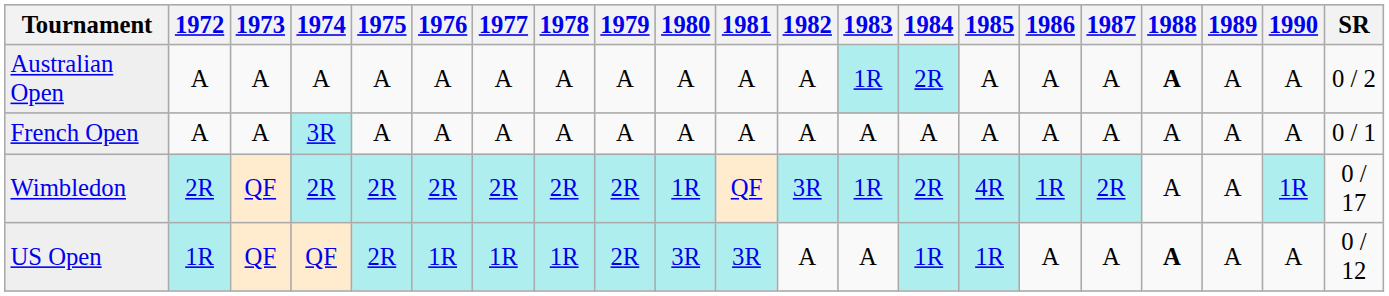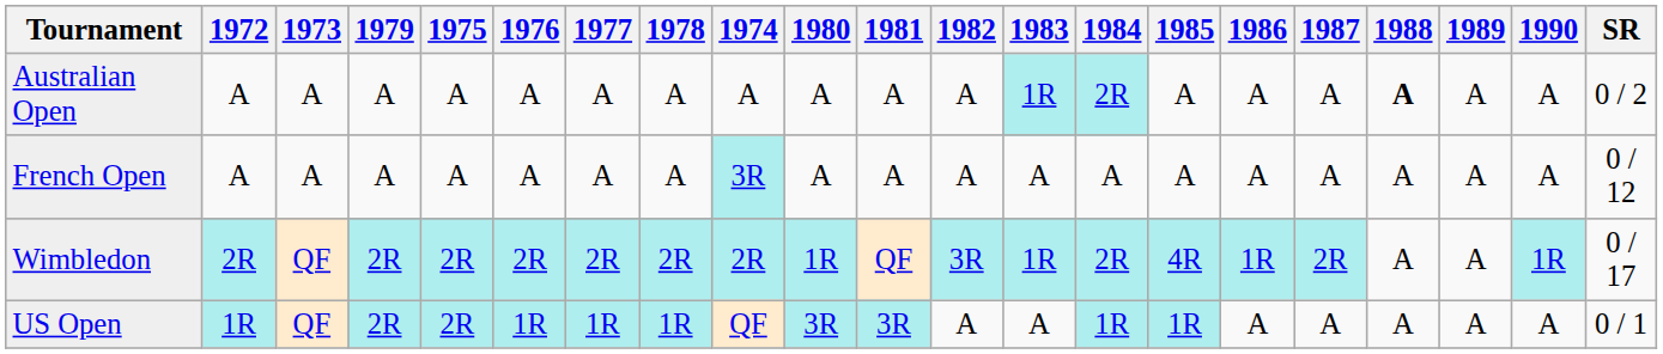 <table class=wikitable style=text-align:center;font-size:97%>
 <tr>
 <th>Tournament</th>
 <th><a href='#'>1972</a></th>
 <th><a href='#'>1973</a></th>
-<th><a href='#'>1974</a></th>
+<th><a href='#'>1979</a></th>
 <th><a href='#'>1975</a></th>
 <th><a href='#'>1976</a></th>
 <th><a href='#'>1977</a></th>
 <th><a href='#'>1978</a></th>
-<th><a href='#'>1979</a></th>
+<th><a href='#'>1974</a></th>
 <th><a href='#'>1980</a></th>
 <th><a href='#'>1981</a></th>
 <th><a href='#'>1982</a></th>
 <th><a href='#'>1983</a></th>
 <th><a href='#'>1984</a></th>
 <th><a href='#'>1985</a></th>
 <th><a href='#'>1986</a></th>
 <th><a href='#'>1987</a></th>
 <th><a href='#'>1988</a></th>
 <th><a href='#'>1989</a></th>
 <th><a href='#'>1990</a></th>
 <th>SR</th>
 </tr>
 <tr>
 <td style="background:#efefef; text-align:left;"><a href='#'>Australian Open</a></td>
 <td>A</td>
 <td>A</td>
 <td>A</td>
 <td>A</td>
 <td>A</td>
 <td>A</td>
 <td>A</td>
 <td>A</td>
 <td>A</td>
 <td>A</td>
 <td>A</td>
 <td style="background:#afeeee;"><a href='#'>1R</a></td>
 <td style="background:#afeeee;"><a href='#'>2R</a></td>
 <td>A</td>
 <td>A</td>
 <td>A</td>
 <td><strong>A</strong></td>
 <td>A</td>
 <td>A</td>
 <td>0 / 2</td>
 </tr>
 <tr>
 <td style="background:#efefef; text-align:left;"><a href='#'>French Open</a></td>
 <td>A</td>
 <td>A</td>
+<td>A</td>
+<td>A</td>
+<td>A</td>
+<td>A</td>
+<td>A</td>
 <td style="background:#afeeee;"><a href='#'>3R</a></td>
 <td>A</td>
 <td>A</td>
 <td>A</td>
 <td>A</td>
 <td>A</td>
 <td>A</td>
 <td>A</td>
 <td>A</td>
 <td>A</td>
 <td>A</td>
 <td>A</td>
-<td>A</td>
-<td>A</td>
-<td>A</td>
-<td>A</td>
-<td>A</td>
-<td>0 / 1</td>
+<td>0 / 12</td>
 </tr>
 <tr>
 <td style="background:#efefef; text-align:left;"><a href='#'>Wimbledon</a></td>
 <td style="background:#afeeee;"><a href='#'>2R</a></td>
 <td style="background:#ffebcd;"><a href='#'>QF</a></td>
 <td style="background:#afeeee;"><a href='#'>2R</a></td>
 <td style="background:#afeeee;"><a href='#'>2R</a></td>
 <td style="background:#afeeee;"><a href='#'>2R</a></td>
 <td style="background:#afeeee;"><a href='#'>2R</a></td>
 <td style="background:#afeeee;"><a href='#'>2R</a></td>
 <td style="background:#afeeee;"><a href='#'>2R</a></td>
 <td style="background:#afeeee;"><a href='#'>1R</a></td>
 <td style="background:#ffebcd;"><a href='#'>QF</a></td>
 <td style="background:#afeeee;"><a href='#'>3R</a></td>
 <td style="background:#afeeee;"><a href='#'>1R</a></td>
 <td style="background:#afeeee;"><a href='#'>2R</a></td>
 <td style="background:#afeeee;"><a href='#'>4R</a></td>
 <td style="background:#afeeee;"><a href='#'>1R</a></td>
 <td style="background:#afeeee;"><a href='#'>2R</a></td>
 <td>A</td>
 <td>A</td>
 <td style="background:#afeeee;"><a href='#'>1R</a></td>
 <td>0 / 17</td>
 </tr>
 <tr>
 <td style="background:#efefef; text-align:left;"><a href='#'>US Open</a></td>
 <td style="background:#afeeee;"><a href='#'>1R</a></td>
 <td style="background:#ffebcd;"><a href='#'>QF</a></td>
-<td style="background:#ffebcd;"><a href='#'>QF</a></td>
+<td style="background:#afeeee;"><a href='#'>2R</a></td>
 <td style="background:#afeeee;"><a href='#'>2R</a></td>
 <td style="background:#afeeee;"><a href='#'>1R</a></td>
 <td style="background:#afeeee;"><a href='#'>1R</a></td>
 <td style="background:#afeeee;"><a href='#'>1R</a></td>
-<td style="background:#afeeee;"><a href='#'>2R</a></td>
+<td style="background:#ffebcd;"><a href='#'>QF</a></td>
 <td style="background:#afeeee;"><a href='#'>3R</a></td>
 <td style="background:#afeeee;"><a href='#'>3R</a></td>
 <td>A</td>
 <td>A</td>
 <td style="background:#afeeee;"><a href='#'>1R</a></td>
 <td style="background:#afeeee;"><a href='#'>1R</a></td>
 <td>A</td>
 <td>A</td>
-<td><strong>A</strong></td>
 <td>A</td>
 <td>A</td>
-<td>0 / 12</td>
+<td>A</td>
+<td>0 / 1</td>
 </tr>
 </table>
